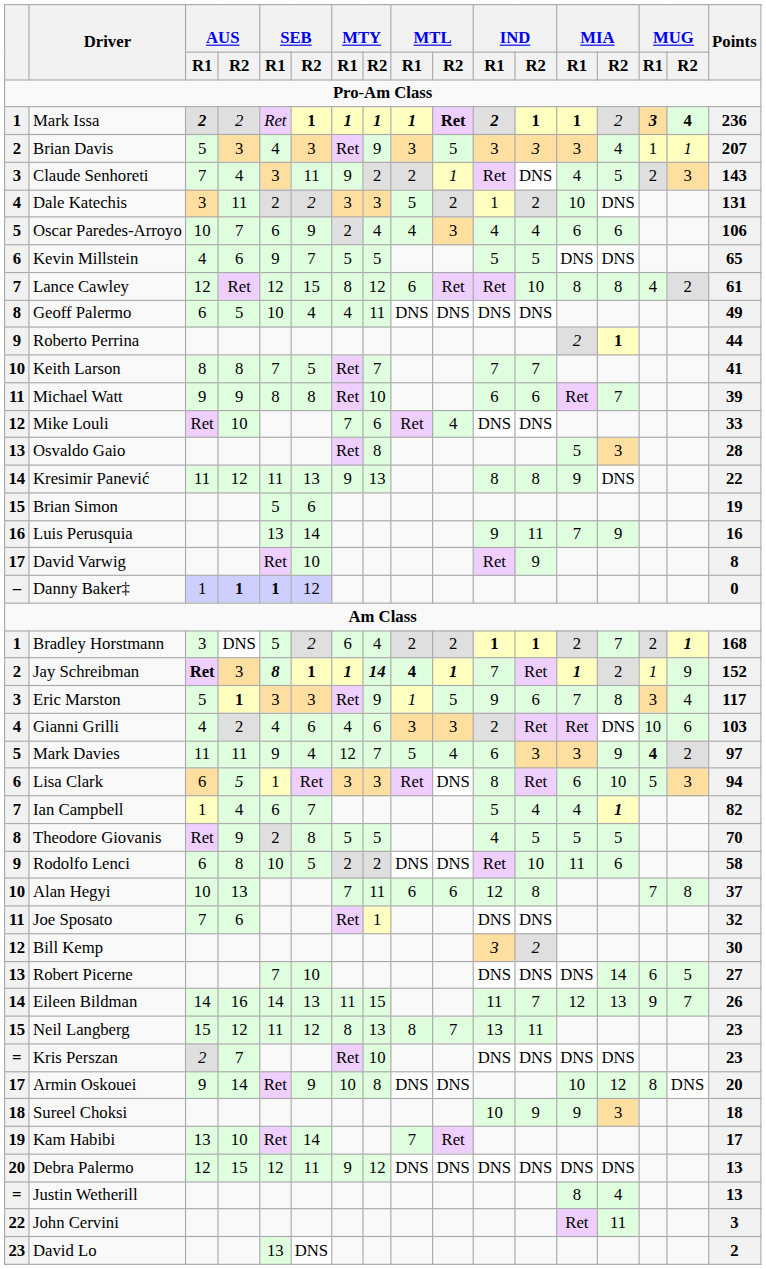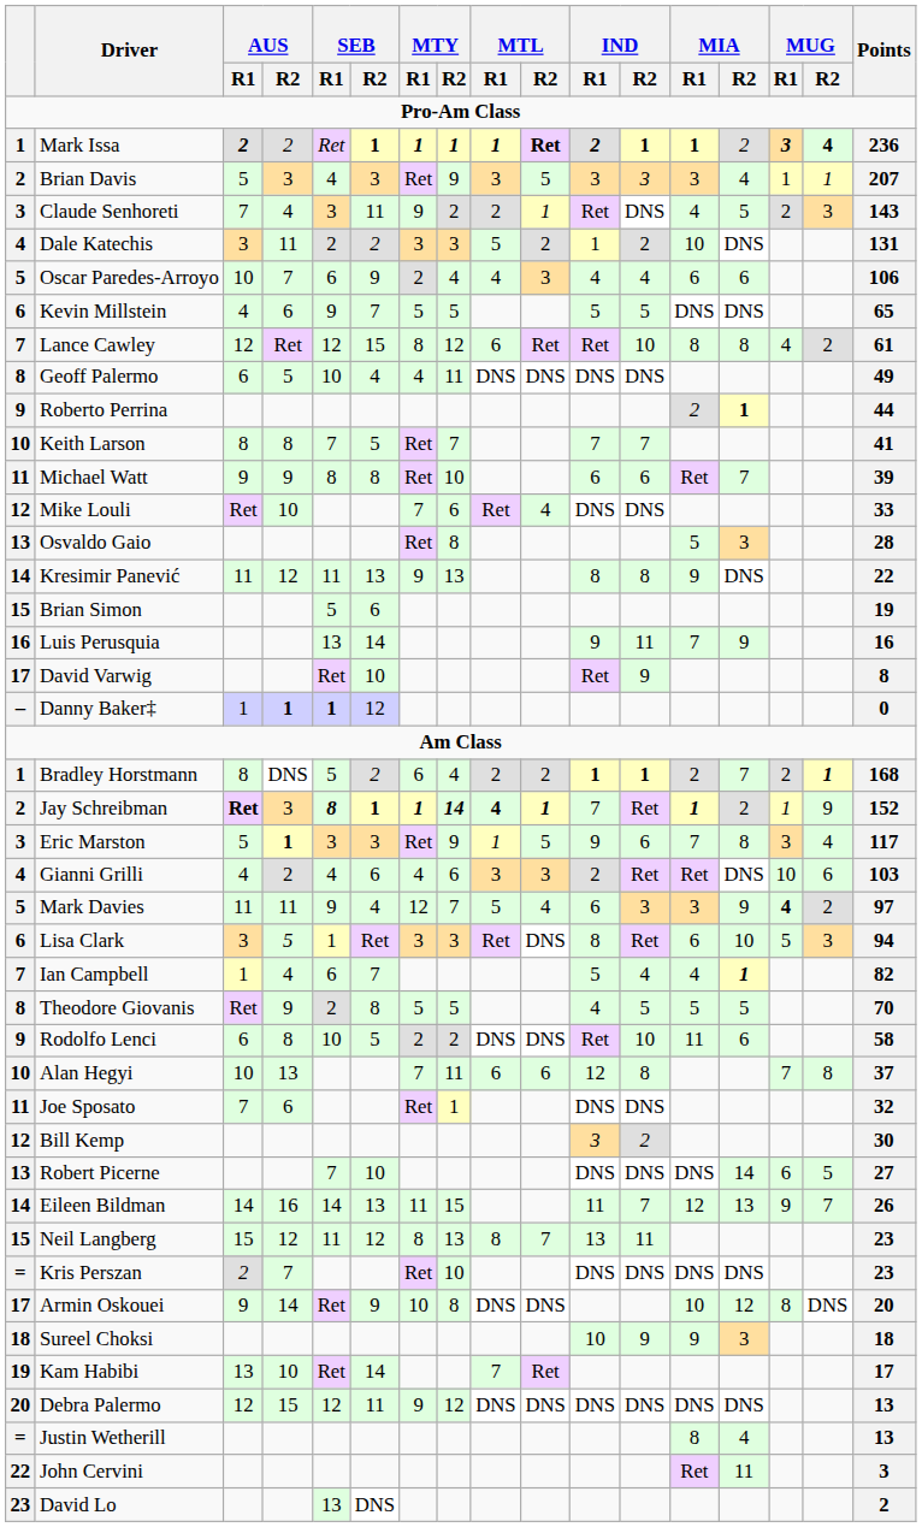 <table class="wikitable" style="font-size:90%; text-align:center">
 <tr style="background:#f9f9f9" valign="top">
 <th rowspan=2 valign="middle"></th>
 <th rowspan=2 valign="middle">Driver</th>
 <th colspan=2><br><a href='#'>AUS</a></th>
 <th colspan=2><br><a href='#'>SEB</a></th>
 <th colspan=2><br><a href='#'>MTY</a></th>
 <th colspan=2><br><a href='#'>MTL</a></th>
 <th colspan=2><br><a href='#'>IND</a></th>
 <th colspan=2><br><a href='#'>MIA</a></th>
 <th colspan=2><br><a href='#'>MUG</a></th>
 <th rowspan=2 valign="middle">Points</th>
 </tr>
 <tr>
 <th>R1</th>
 <th>R2</th>
 <th>R1</th>
 <th>R2</th>
 <th>R1</th>
 <th>R2</th>
 <th>R1</th>
 <th>R2</th>
 <th>R1</th>
 <th>R2</th>
 <th>R1</th>
 <th>R2</th>
 <th>R1</th>
 <th>R2</th>
 </tr>
 <tr>
 <td colspan=17 align=center><strong>Pro-Am Class</strong></td>
 </tr>
 <tr>
 <th>1</th>
 <td align=left> Mark Issa</td>
 <td style="background:#dfdfdf;"><strong> <em>2</em> </strong></td>
 <td style="background:#dfdfdf;"><em>2</em></td>
 <td style="background:#efcfff;"><em>Ret</em></td>
 <td style="background:#ffffbf;"><strong>1</strong></td>
 <td style="background:#ffffbf;"><strong> <em>1</em> </strong></td>
 <td style="background:#ffffbf;"><strong> <em>1</em> </strong></td>
 <td style="background:#ffffbf;"><strong> <em>1</em> </strong></td>
 <td style="background:#efcfff;"><strong>Ret</strong></td>
 <td style="background:#dfdfdf;"><strong> <em>2</em> </strong></td>
 <td style="background:#ffffbf;"><strong>1</strong></td>
 <td style="background:#ffffbf;"><strong>1</strong></td>
 <td style="background:#dfdfdf;"><em>2</em></td>
 <td style="background:#ffdf9f;"><strong> <em>3</em> </strong></td>
 <td style="background:#dfffdf;"><strong>4</strong></td>
 <th>236</th>
 </tr>
 <tr>
 <th>2</th>
 <td align=left> Brian Davis</td>
 <td style="background:#dfffdf;">5</td>
 <td style="background:#ffdf9f;">3</td>
 <td style="background:#dfffdf;">4</td>
 <td style="background:#ffdf9f;">3</td>
 <td style="background:#efcfff;">Ret</td>
 <td style="background:#dfffdf;">9</td>
 <td style="background:#ffdf9f;">3</td>
 <td style="background:#dfffdf;">5</td>
 <td style="background:#ffdf9f;">3</td>
 <td style="background:#ffdf9f;"><em>3</em></td>
 <td style="background:#ffdf9f;">3</td>
 <td style="background:#dfffdf;">4</td>
 <td style="background:#ffffbf;">1</td>
 <td style="background:#ffffbf;"><em>1</em></td>
 <th>207</th>
 </tr>
 <tr>
 <th>3</th>
 <td align=left> Claude Senhoreti</td>
 <td style="background:#dfffdf;">7</td>
 <td style="background:#dfffdf;">4</td>
 <td style="background:#ffdf9f;">3</td>
 <td style="background:#dfffdf;">11</td>
 <td style="background:#dfffdf;">9</td>
 <td style="background:#dfdfdf;">2</td>
 <td style="background:#dfdfdf;">2</td>
 <td style="background:#ffffbf;"><em>1</em></td>
 <td style="background:#efcfff;">Ret</td>
 <td style="background:#ffffff;">DNS</td>
 <td style="background:#dfffdf;">4</td>
 <td style="background:#dfffdf;">5</td>
 <td style="background:#dfdfdf;">2</td>
 <td style="background:#ffdf9f;">3</td>
 <th>143</th>
 </tr>
 <tr>
 <th>4</th>
 <td align=left> Dale Katechis</td>
 <td style="background:#ffdf9f;">3</td>
 <td style="background:#dfffdf;">11</td>
 <td style="background:#dfdfdf;">2</td>
 <td style="background:#dfdfdf;"><em>2</em></td>
 <td style="background:#ffdf9f;">3</td>
 <td style="background:#ffdf9f;">3</td>
 <td style="background:#dfffdf;">5</td>
 <td style="background:#dfdfdf;">2</td>
 <td style="background:#ffffbf;">1</td>
 <td style="background:#dfdfdf;">2</td>
 <td style="background:#dfffdf;">10</td>
 <td style="background:#ffffff;">DNS</td>
 <td></td>
 <td></td>
 <th>131</th>
 </tr>
 <tr>
 <th>5</th>
 <td align=left> Oscar Paredes-Arroyo</td>
 <td style="background:#dfffdf;">10</td>
 <td style="background:#dfffdf;">7</td>
 <td style="background:#dfffdf;">6</td>
 <td style="background:#dfffdf;">9</td>
 <td style="background:#dfdfdf;">2</td>
 <td style="background:#dfffdf;">4</td>
 <td style="background:#dfffdf;">4</td>
 <td style="background:#ffdf9f;">3</td>
 <td style="background:#dfffdf;">4</td>
 <td style="background:#dfffdf;">4</td>
 <td style="background:#dfffdf;">6</td>
 <td style="background:#dfffdf;">6</td>
 <td></td>
 <td></td>
 <th>106</th>
 </tr>
 <tr>
 <th>6</th>
 <td align=left> Kevin Millstein</td>
 <td style="background:#dfffdf;">4</td>
 <td style="background:#dfffdf;">6</td>
 <td style="background:#dfffdf;">9</td>
 <td style="background:#dfffdf;">7</td>
 <td style="background:#dfffdf;">5</td>
 <td style="background:#dfffdf;">5</td>
 <td></td>
 <td></td>
 <td style="background:#dfffdf;">5</td>
 <td style="background:#dfffdf;">5</td>
 <td style="background:#ffffff;">DNS</td>
 <td style="background:#ffffff;">DNS</td>
 <td></td>
 <td></td>
 <th>65</th>
 </tr>
 <tr>
 <th>7</th>
 <td align=left> Lance Cawley</td>
 <td style="background:#dfffdf;">12</td>
 <td style="background:#efcfff;">Ret</td>
 <td style="background:#dfffdf;">12</td>
 <td style="background:#dfffdf;">15</td>
 <td style="background:#dfffdf;">8</td>
 <td style="background:#dfffdf;">12</td>
 <td style="background:#dfffdf;">6</td>
 <td style="background:#efcfff;">Ret</td>
 <td style="background:#efcfff;">Ret</td>
 <td style="background:#dfffdf;">10</td>
 <td style="background:#dfffdf;">8</td>
 <td style="background:#dfffdf;">8</td>
 <td style="background:#dfffdf;">4</td>
 <td style="background:#dfdfdf;">2</td>
 <th>61</th>
 </tr>
 <tr>
 <th>8</th>
 <td align=left> Geoff Palermo</td>
 <td style="background:#dfffdf;">6</td>
 <td style="background:#dfffdf;">5</td>
 <td style="background:#dfffdf;">10</td>
 <td style="background:#dfffdf;">4</td>
 <td style="background:#dfffdf;">4</td>
 <td style="background:#dfffdf;">11</td>
 <td style="background:#ffffff;">DNS</td>
 <td style="background:#ffffff;">DNS</td>
 <td style="background:#ffffff;">DNS</td>
 <td style="background:#ffffff;">DNS</td>
 <td></td>
 <td></td>
 <td></td>
 <td></td>
 <th>49</th>
 </tr>
 <tr>
 <th>9</th>
 <td align=left> Roberto Perrina</td>
 <td></td>
 <td></td>
 <td></td>
 <td></td>
 <td></td>
 <td></td>
 <td></td>
 <td></td>
 <td></td>
 <td></td>
 <td style="background:#dfdfdf;"><em>2</em></td>
 <td style="background:#ffffbf;"><strong>1</strong></td>
 <td></td>
 <td></td>
 <th>44</th>
 </tr>
 <tr>
 <th>10</th>
 <td align=left> Keith Larson</td>
 <td style="background:#dfffdf;">8</td>
 <td style="background:#dfffdf;">8</td>
 <td style="background:#dfffdf;">7</td>
 <td style="background:#dfffdf;">5</td>
 <td style="background:#efcfff;">Ret</td>
 <td style="background:#dfffdf;">7</td>
 <td></td>
 <td></td>
 <td style="background:#dfffdf;">7</td>
 <td style="background:#dfffdf;">7</td>
 <td></td>
 <td></td>
 <td></td>
 <td></td>
 <th>41</th>
 </tr>
 <tr>
 <th>11</th>
 <td align=left> Michael Watt</td>
 <td style="background:#dfffdf;">9</td>
 <td style="background:#dfffdf;">9</td>
 <td style="background:#dfffdf;">8</td>
 <td style="background:#dfffdf;">8</td>
 <td style="background:#efcfff;">Ret</td>
 <td style="background:#dfffdf;">10</td>
 <td></td>
 <td></td>
 <td style="background:#dfffdf;">6</td>
 <td style="background:#dfffdf;">6</td>
 <td style="background:#efcfff;">Ret</td>
 <td style="background:#dfffdf;">7</td>
 <td></td>
 <td></td>
 <th>39</th>
 </tr>
 <tr>
 <th>12</th>
 <td align=left> Mike Louli</td>
 <td style="background:#efcfff;">Ret</td>
 <td style="background:#dfffdf;">10</td>
 <td></td>
 <td></td>
 <td style="background:#dfffdf;">7</td>
 <td style="background:#dfffdf;">6</td>
 <td style="background:#efcfff;">Ret</td>
 <td style="background:#dfffdf;">4</td>
 <td style="background:#ffffff;">DNS</td>
 <td style="background:#ffffff;">DNS</td>
 <td></td>
 <td></td>
 <td></td>
 <td></td>
 <th>33</th>
 </tr>
 <tr>
 <th>13</th>
 <td align=left> Osvaldo Gaio</td>
 <td></td>
 <td></td>
 <td></td>
 <td></td>
 <td style="background:#efcfff;">Ret</td>
 <td style="background:#dfffdf;">8</td>
 <td></td>
 <td></td>
 <td></td>
 <td></td>
 <td style="background:#dfffdf;">5</td>
 <td style="background:#ffdf9f;">3</td>
 <td></td>
 <td></td>
 <th>28</th>
 </tr>
 <tr>
 <th>14</th>
 <td align=left> Kresimir Panević</td>
 <td style="background:#dfffdf;">11</td>
 <td style="background:#dfffdf;">12</td>
 <td style="background:#dfffdf;">11</td>
 <td style="background:#dfffdf;">13</td>
 <td style="background:#dfffdf;">9</td>
 <td style="background:#dfffdf;">13</td>
 <td></td>
 <td></td>
 <td style="background:#dfffdf;">8</td>
 <td style="background:#dfffdf;">8</td>
 <td style="background:#dfffdf;">9</td>
 <td style="background:#ffffff;">DNS</td>
 <td></td>
 <td></td>
 <th>22</th>
 </tr>
 <tr>
 <th>15</th>
 <td align=left> Brian Simon</td>
 <td></td>
 <td></td>
 <td style="background:#dfffdf;">5</td>
 <td style="background:#dfffdf;">6</td>
 <td></td>
 <td></td>
 <td></td>
 <td></td>
 <td></td>
 <td></td>
 <td></td>
 <td></td>
 <td></td>
 <td></td>
 <th>19</th>
 </tr>
 <tr>
 <th>16</th>
 <td align=left> Luis Perusquia</td>
 <td></td>
 <td></td>
 <td style="background:#dfffdf;">13</td>
 <td style="background:#dfffdf;">14</td>
 <td></td>
 <td></td>
 <td></td>
 <td></td>
 <td style="background:#dfffdf;">9</td>
 <td style="background:#dfffdf;">11</td>
 <td style="background:#dfffdf;">7</td>
 <td style="background:#dfffdf;">9</td>
 <td></td>
 <td></td>
 <th>16</th>
 </tr>
 <tr>
 <th>17</th>
 <td align=left> David Varwig</td>
 <td></td>
 <td></td>
 <td style="background:#efcfff;">Ret</td>
 <td style="background:#dfffdf;">10</td>
 <td></td>
 <td></td>
 <td></td>
 <td></td>
 <td style="background:#efcfff;">Ret</td>
 <td style="background:#dfffdf;">9</td>
 <td></td>
 <td></td>
 <td></td>
 <td></td>
 <th>8</th>
 </tr>
 <tr>
 <th>–</th>
 <td align=left> Danny Baker‡</td>
 <td style="background:#cfcfff;">1</td>
 <td style="background:#cfcfff;"><strong>1</strong></td>
 <td style="background:#cfcfff;"><strong>1</strong></td>
 <td style="background:#cfcfff;">12</td>
 <td></td>
 <td></td>
 <td></td>
 <td></td>
 <td></td>
 <td></td>
 <td></td>
 <td></td>
 <td></td>
 <td></td>
 <th>0</th>
 </tr>
 <tr>
 <td colspan=17 align=center><strong>Am Class</strong></td>
 </tr>
 <tr>
 <th>1</th>
 <td align=left> Bradley Horstmann</td>
-<td style="background:#dfffdf;">3</td>
+<td style="background:#dfffdf;">8</td>
 <td style="background:#ffffff;">DNS</td>
 <td style="background:#dfffdf;">5</td>
 <td style="background:#dfdfdf;"><em>2</em></td>
 <td style="background:#dfffdf;">6</td>
 <td style="background:#dfffdf;">4</td>
 <td style="background:#dfdfdf;">2</td>
 <td style="background:#dfdfdf;">2</td>
 <td style="background:#ffffbf;"><strong>1</strong></td>
 <td style="background:#ffffbf;"><strong>1</strong></td>
 <td style="background:#dfdfdf;">2</td>
 <td style="background:#dfffdf;">7</td>
 <td style="background:#dfdfdf;">2</td>
 <td style="background:#ffffbf;"><strong> <em>1</em> </strong></td>
 <th>168</th>
 </tr>
 <tr>
 <th>2</th>
 <td align=left> Jay Schreibman</td>
 <td style="background:#efcfff;"><strong>Ret</strong></td>
 <td style="background:#ffdf9f;">3</td>
 <td style="background:#dfffdf;"><strong> <em>8</em> </strong></td>
 <td style="background:#ffffbf;"><strong>1</strong></td>
 <td style="background:#ffffbf;"><strong> <em>1</em> </strong></td>
 <td style="background:#dfffdf;"><strong> <em>14</em> </strong></td>
 <td style="background:#dfffdf;"><strong>4</strong></td>
 <td style="background:#ffffbf;"><strong> <em>1</em> </strong></td>
 <td style="background:#dfffdf;">7</td>
 <td style="background:#efcfff;">Ret</td>
 <td style="background:#ffffbf;"><strong> <em>1</em> </strong></td>
 <td style="background:#dfdfdf;">2</td>
 <td style="background:#ffffbf;"><em>1</em></td>
 <td style="background:#dfffdf;">9</td>
 <th>152</th>
 </tr>
 <tr>
 <th>3</th>
 <td align=left> Eric Marston</td>
 <td style="background:#dfffdf;">5</td>
 <td style="background:#ffffbf;"><strong>1</strong></td>
 <td style="background:#ffdf9f;">3</td>
 <td style="background:#ffdf9f;">3</td>
 <td style="background:#efcfff;">Ret</td>
 <td style="background:#dfffdf;">9</td>
 <td style="background:#ffffbf;"><em>1</em></td>
 <td style="background:#dfffdf;">5</td>
 <td style="background:#dfffdf;">9</td>
 <td style="background:#dfffdf;">6</td>
 <td style="background:#dfffdf;">7</td>
 <td style="background:#dfffdf;">8</td>
 <td style="background:#ffdf9f;">3</td>
 <td style="background:#dfffdf;">4</td>
 <th>117</th>
 </tr>
 <tr>
 <th>4</th>
 <td align=left> Gianni Grilli</td>
 <td style="background:#dfffdf;">4</td>
 <td style="background:#dfdfdf;">2</td>
 <td style="background:#dfffdf;">4</td>
 <td style="background:#dfffdf;">6</td>
 <td style="background:#dfffdf;">4</td>
 <td style="background:#dfffdf;">6</td>
 <td style="background:#ffdf9f;">3</td>
 <td style="background:#ffdf9f;">3</td>
 <td style="background:#dfdfdf;">2</td>
 <td style="background:#efcfff;">Ret</td>
 <td style="background:#efcfff;">Ret</td>
 <td style="background:#ffffff;">DNS</td>
 <td style="background:#dfffdf;">10</td>
 <td style="background:#dfffdf;">6</td>
 <th>103</th>
 </tr>
 <tr>
 <th>5</th>
 <td align=left> Mark Davies</td>
 <td style="background:#dfffdf;">11</td>
 <td style="background:#dfffdf;">11</td>
 <td style="background:#dfffdf;">9</td>
 <td style="background:#dfffdf;">4</td>
 <td style="background:#dfffdf;">12</td>
 <td style="background:#dfffdf;">7</td>
 <td style="background:#dfffdf;">5</td>
 <td style="background:#dfffdf;">4</td>
 <td style="background:#dfffdf;">6</td>
 <td style="background:#ffdf9f;">3</td>
 <td style="background:#ffdf9f;">3</td>
 <td style="background:#dfffdf;">9</td>
 <td style="background:#dfffdf;"><strong>4</strong></td>
 <td style="background:#dfdfdf;">2</td>
 <th>97</th>
 </tr>
 <tr>
 <th>6</th>
 <td align=left> Lisa Clark</td>
-<td style="background:#ffdf9f;">6</td>
+<td style="background:#ffdf9f;">3</td>
 <td style="background:#dfffdf;"><em>5</em></td>
 <td style="background:#ffffbf;">1</td>
 <td style="background:#efcfff;">Ret</td>
 <td style="background:#ffdf9f;">3</td>
 <td style="background:#ffdf9f;">3</td>
 <td style="background:#efcfff;">Ret</td>
 <td style="background:#ffffff;">DNS</td>
 <td style="background:#dfffdf;">8</td>
 <td style="background:#efcfff;">Ret</td>
 <td style="background:#dfffdf;">6</td>
 <td style="background:#dfffdf;">10</td>
 <td style="background:#dfffdf;">5</td>
 <td style="background:#ffdf9f;">3</td>
 <th>94</th>
 </tr>
 <tr>
 <th>7</th>
 <td align=left> Ian Campbell</td>
 <td style="background:#ffffbf;">1</td>
 <td style="background:#dfffdf;">4</td>
 <td style="background:#dfffdf;">6</td>
 <td style="background:#dfffdf;">7</td>
 <td></td>
 <td></td>
 <td></td>
 <td></td>
 <td style="background:#dfffdf;">5</td>
 <td style="background:#dfffdf;">4</td>
 <td style="background:#dfffdf;">4</td>
 <td style="background:#ffffbf;"><strong> <em>1</em> </strong></td>
 <td></td>
 <td></td>
 <th>82</th>
 </tr>
 <tr>
 <th>8</th>
 <td align=left> Theodore Giovanis</td>
 <td style="background:#efcfff;">Ret</td>
 <td style="background:#dfffdf;">9</td>
 <td style="background:#dfdfdf;">2</td>
 <td style="background:#dfffdf;">8</td>
 <td style="background:#dfffdf;">5</td>
 <td style="background:#dfffdf;">5</td>
 <td></td>
 <td></td>
 <td style="background:#dfffdf;">4</td>
 <td style="background:#dfffdf;">5</td>
 <td style="background:#dfffdf;">5</td>
 <td style="background:#dfffdf;">5</td>
 <td></td>
 <td></td>
 <th>70</th>
 </tr>
 <tr>
 <th>9</th>
 <td align=left> Rodolfo Lenci</td>
 <td style="background:#dfffdf;">6</td>
 <td style="background:#dfffdf;">8</td>
 <td style="background:#dfffdf;">10</td>
 <td style="background:#dfffdf;">5</td>
 <td style="background:#dfdfdf;">2</td>
 <td style="background:#dfdfdf;">2</td>
 <td style="background:#ffffff;">DNS</td>
 <td style="background:#ffffff;">DNS</td>
 <td style="background:#efcfff;">Ret</td>
 <td style="background:#dfffdf;">10</td>
 <td style="background:#dfffdf;">11</td>
 <td style="background:#dfffdf;">6</td>
 <td></td>
 <td></td>
 <th>58</th>
 </tr>
 <tr>
 <th>10</th>
 <td align=left> Alan Hegyi</td>
 <td style="background:#dfffdf;">10</td>
 <td style="background:#dfffdf;">13</td>
 <td></td>
 <td></td>
 <td style="background:#dfffdf;">7</td>
 <td style="background:#dfffdf;">11</td>
 <td style="background:#dfffdf;">6</td>
 <td style="background:#dfffdf;">6</td>
 <td style="background:#dfffdf;">12</td>
 <td style="background:#dfffdf;">8</td>
 <td></td>
 <td></td>
 <td style="background:#dfffdf;">7</td>
 <td style="background:#dfffdf;">8</td>
 <th>37</th>
 </tr>
 <tr>
 <th>11</th>
 <td align=left> Joe Sposato</td>
 <td style="background:#dfffdf;">7</td>
 <td style="background:#dfffdf;">6</td>
 <td></td>
 <td></td>
 <td style="background:#efcfff;">Ret</td>
 <td style="background:#ffffbf;">1</td>
 <td></td>
 <td></td>
 <td style="background:#ffffff;">DNS</td>
 <td style="background:#ffffff;">DNS</td>
 <td></td>
 <td></td>
 <td></td>
 <td></td>
 <th>32</th>
 </tr>
 <tr>
 <th>12</th>
 <td align=left> Bill Kemp</td>
 <td></td>
 <td></td>
 <td></td>
 <td></td>
 <td></td>
 <td></td>
 <td></td>
 <td></td>
 <td style="background:#ffdf9f;"><em>3</em></td>
 <td style="background:#dfdfdf;"><em>2</em></td>
 <td></td>
 <td></td>
 <td></td>
 <td></td>
 <th>30</th>
 </tr>
 <tr>
 <th>13</th>
 <td align=left> Robert Picerne</td>
 <td></td>
 <td></td>
 <td style="background:#dfffdf;">7</td>
 <td style="background:#dfffdf;">10</td>
 <td></td>
 <td></td>
 <td></td>
 <td></td>
 <td style="background:#ffffff;">DNS</td>
 <td style="background:#ffffff;">DNS</td>
 <td style="background:#ffffff;">DNS</td>
 <td style="background:#dfffdf;">14</td>
 <td style="background:#dfffdf;">6</td>
 <td style="background:#dfffdf;">5</td>
 <th>27</th>
 </tr>
 <tr>
 <th>14</th>
 <td align=left> Eileen Bildman</td>
 <td style="background:#dfffdf;">14</td>
 <td style="background:#dfffdf;">16</td>
 <td style="background:#dfffdf;">14</td>
 <td style="background:#dfffdf;">13</td>
 <td style="background:#dfffdf;">11</td>
 <td style="background:#dfffdf;">15</td>
 <td></td>
 <td></td>
 <td style="background:#dfffdf;">11</td>
 <td style="background:#dfffdf;">7</td>
 <td style="background:#dfffdf;">12</td>
 <td style="background:#dfffdf;">13</td>
 <td style="background:#dfffdf;">9</td>
 <td style="background:#dfffdf;">7</td>
 <th>26</th>
 </tr>
 <tr>
 <th>15</th>
 <td align=left> Neil Langberg</td>
 <td style="background:#dfffdf;">15</td>
 <td style="background:#dfffdf;">12</td>
 <td style="background:#dfffdf;">11</td>
 <td style="background:#dfffdf;">12</td>
 <td style="background:#dfffdf;">8</td>
 <td style="background:#dfffdf;">13</td>
 <td style="background:#dfffdf;">8</td>
 <td style="background:#dfffdf;">7</td>
 <td style="background:#dfffdf;">13</td>
 <td style="background:#dfffdf;">11</td>
 <td></td>
 <td></td>
 <td></td>
 <td></td>
 <th>23</th>
 </tr>
 <tr>
 <th>=</th>
 <td align=left> Kris Perszan</td>
 <td style="background:#dfdfdf;"><em>2</em></td>
 <td style="background:#dfffdf;">7</td>
 <td></td>
 <td></td>
 <td style="background:#efcfff;">Ret</td>
 <td style="background:#dfffdf;">10</td>
 <td></td>
 <td></td>
 <td style="background:#ffffff;">DNS</td>
 <td style="background:#ffffff;">DNS</td>
 <td style="background:#ffffff;">DNS</td>
 <td style="background:#ffffff;">DNS</td>
 <td></td>
 <td></td>
 <th>23</th>
 </tr>
 <tr>
 <th>17</th>
 <td align=left> Armin Oskouei</td>
 <td style="background:#dfffdf;">9</td>
 <td style="background:#dfffdf;">14</td>
 <td style="background:#efcfff;">Ret</td>
 <td style="background:#dfffdf;">9</td>
 <td style="background:#dfffdf;">10</td>
 <td style="background:#dfffdf;">8</td>
 <td style="background:#ffffff;">DNS</td>
 <td style="background:#ffffff;">DNS</td>
 <td></td>
 <td></td>
 <td style="background:#dfffdf;">10</td>
 <td style="background:#dfffdf;">12</td>
 <td style="background:#dfffdf;">8</td>
 <td style="background:#ffffff;">DNS</td>
 <th>20</th>
 </tr>
 <tr>
 <th>18</th>
 <td align=left> Sureel Choksi</td>
 <td></td>
 <td></td>
 <td></td>
 <td></td>
 <td></td>
 <td></td>
 <td></td>
 <td></td>
 <td style="background:#dfffdf;">10</td>
 <td style="background:#dfffdf;">9</td>
 <td style="background:#dfffdf;">9</td>
 <td style="background:#ffdf9f;">3</td>
 <td></td>
 <td></td>
 <th>18</th>
 </tr>
 <tr>
 <th>19</th>
 <td align=left> Kam Habibi</td>
 <td style="background:#dfffdf;">13</td>
 <td style="background:#dfffdf;">10</td>
 <td style="background:#efcfff;">Ret</td>
 <td style="background:#dfffdf;">14</td>
 <td></td>
 <td></td>
 <td style="background:#dfffdf;">7</td>
 <td style="background:#efcfff;">Ret</td>
 <td></td>
 <td></td>
 <td></td>
 <td></td>
 <td></td>
 <td></td>
 <th>17</th>
 </tr>
 <tr>
 <th>20</th>
 <td align=left> Debra Palermo</td>
 <td style="background:#dfffdf;">12</td>
 <td style="background:#dfffdf;">15</td>
 <td style="background:#dfffdf;">12</td>
 <td style="background:#dfffdf;">11</td>
 <td style="background:#dfffdf;">9</td>
 <td style="background:#dfffdf;">12</td>
 <td style="background:#ffffff;">DNS</td>
 <td style="background:#ffffff;">DNS</td>
 <td style="background:#ffffff;">DNS</td>
 <td style="background:#ffffff;">DNS</td>
 <td style="background:#ffffff;">DNS</td>
 <td style="background:#ffffff;">DNS</td>
 <td></td>
 <td></td>
 <th>13</th>
 </tr>
 <tr>
 <th>=</th>
 <td align=left> Justin Wetherill</td>
 <td></td>
 <td></td>
 <td></td>
 <td></td>
 <td></td>
 <td></td>
 <td></td>
 <td></td>
 <td></td>
 <td></td>
 <td style="background:#dfffdf;">8</td>
 <td style="background:#dfffdf;">4</td>
 <td></td>
 <td></td>
 <th>13</th>
 </tr>
 <tr>
 <th>22</th>
 <td align=left> John Cervini</td>
 <td></td>
 <td></td>
 <td></td>
 <td></td>
 <td></td>
 <td></td>
 <td></td>
 <td></td>
 <td></td>
 <td></td>
 <td style="background:#efcfff;">Ret</td>
 <td style="background:#dfffdf;">11</td>
 <td></td>
 <td></td>
 <th>3</th>
 </tr>
 <tr>
 <th>23</th>
 <td align=left> David Lo</td>
 <td></td>
 <td></td>
 <td style="background:#dfffdf;">13</td>
 <td style="background:#ffffff;">DNS</td>
 <td></td>
 <td></td>
 <td></td>
 <td></td>
 <td></td>
 <td></td>
 <td></td>
 <td></td>
 <td></td>
 <td></td>
 <th>2</th>
 </tr>
 </table>
